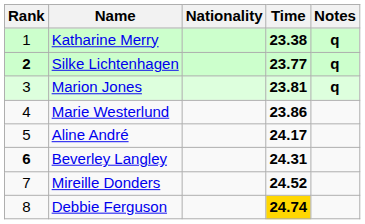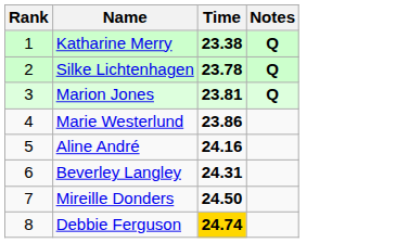 <table class="wikitable sortable" style="text-align:center">
 <tr>
 <th>Rank</th>
 <th>Name</th>
-<th>Nationality</th>
 <th>Time</th>
 <th>Notes</th>
 </tr>
 <tr bgcolor=ccffcc>
 <td>1</td>
 <td align=left><a href='#'>Katharine Merry</a></td>
-<td align=left></td>
 <td><strong>23.38</strong></td>
-<td><strong>q</strong></td>
+<td><strong>Q</strong></td>
 </tr>
 <tr bgcolor=ccffcc>
-<td><strong>2</strong></td>
+<td>2</td>
 <td align=left><a href='#'>Silke Lichtenhagen</a></td>
-<td align=left></td>
-<td><strong>23.77</strong></td>
-<td><strong>q</strong></td>
+<td><strong>23.78</strong></td>
+<td><strong>Q</strong></td>
 </tr>
 <tr bgcolor=ddffdd>
 <td>3</td>
 <td align=left><a href='#'>Marion Jones</a></td>
-<td align=left></td>
 <td><strong>23.81</strong></td>
-<td><strong>q</strong></td>
+<td><strong>Q</strong></td>
 </tr>
 <tr>
 <td>4</td>
 <td align=left><a href='#'>Marie Westerlund</a></td>
-<td align=left></td>
 <td><strong>23.86</strong></td>
 <td></td>
 </tr>
 <tr>
 <td>5</td>
 <td align=left><a href='#'>Aline André</a></td>
-<td align=left></td>
-<td><strong>24.17</strong></td>
+<td><strong>24.16</strong></td>
 <td></td>
 </tr>
 <tr>
-<td><strong>6</strong></td>
+<td>6</td>
 <td align=left><a href='#'>Beverley Langley</a></td>
-<td align=left></td>
 <td><strong>24.31</strong></td>
 <td></td>
 </tr>
 <tr>
 <td>7</td>
 <td align=left><a href='#'>Mireille Donders</a></td>
-<td align=left></td>
-<td><strong>24.52</strong></td>
+<td><strong>24.50</strong></td>
 <td></td>
 </tr>
 <tr>
 <td>8</td>
 <td align=left><a href='#'>Debbie Ferguson</a></td>
-<td align=left></td>
 <td style="background: gold;"><strong>24.74</strong></td>
 <td></td>
 </tr>
 </table>
